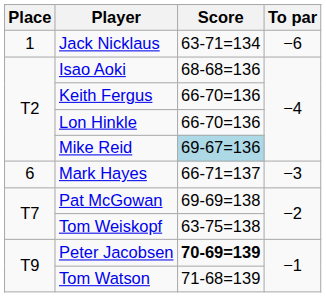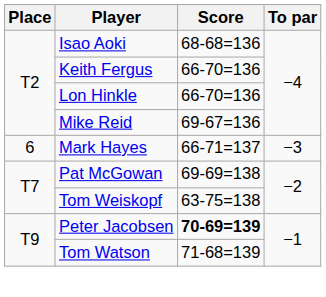 <table class="wikitable">
 <tr>
 <th>Place</th>
 <th>Player</th>
 <th>Score</th>
 <th>To par</th>
-</tr>
-<tr>
-<td align=center>1</td>
-<td> <a href='#'>Jack Nicklaus</a></td>
-<td align=center>63-71=134</td>
-<td align=center>−6</td>
 </tr>
 <tr>
 <td rowspan="4" align=center>T2</td>
 <td> <a href='#'>Isao Aoki</a></td>
 <td align=center>68-68=136</td>
 <td rowspan="4" align=center>−4</td>
 </tr>
 <tr>
 <td> <a href='#'>Keith Fergus</a></td>
 <td align=center>66-70=136</td>
 </tr>
 <tr>
 <td> <a href='#'>Lon Hinkle</a></td>
 <td align=center>66-70=136</td>
 </tr>
 <tr>
 <td> <a href='#'>Mike Reid</a></td>
-<td align=center style="background: lightblue;">69-67=136</td>
+<td align=center>69-67=136</td>
 </tr>
 <tr>
 <td align=center>6</td>
 <td> <a href='#'>Mark Hayes</a></td>
 <td align=center>66-71=137</td>
 <td align=center>−3</td>
 </tr>
 <tr>
 <td rowspan="2" align=center>T7</td>
 <td> <a href='#'>Pat McGowan</a></td>
 <td align=center>69-69=138</td>
 <td rowspan="2" align=center>−2</td>
 </tr>
 <tr>
 <td> <a href='#'>Tom Weiskopf</a></td>
 <td align=center>63-75=138</td>
 </tr>
 <tr>
 <td rowspan="2" align=center>T9</td>
 <td> <a href='#'>Peter Jacobsen</a></td>
 <td align=center><strong>70-69=139</strong></td>
 <td rowspan="2" align=center>−1</td>
 </tr>
 <tr>
 <td> <a href='#'>Tom Watson</a></td>
 <td align=center>71-68=139</td>
 </tr>
 </table>
